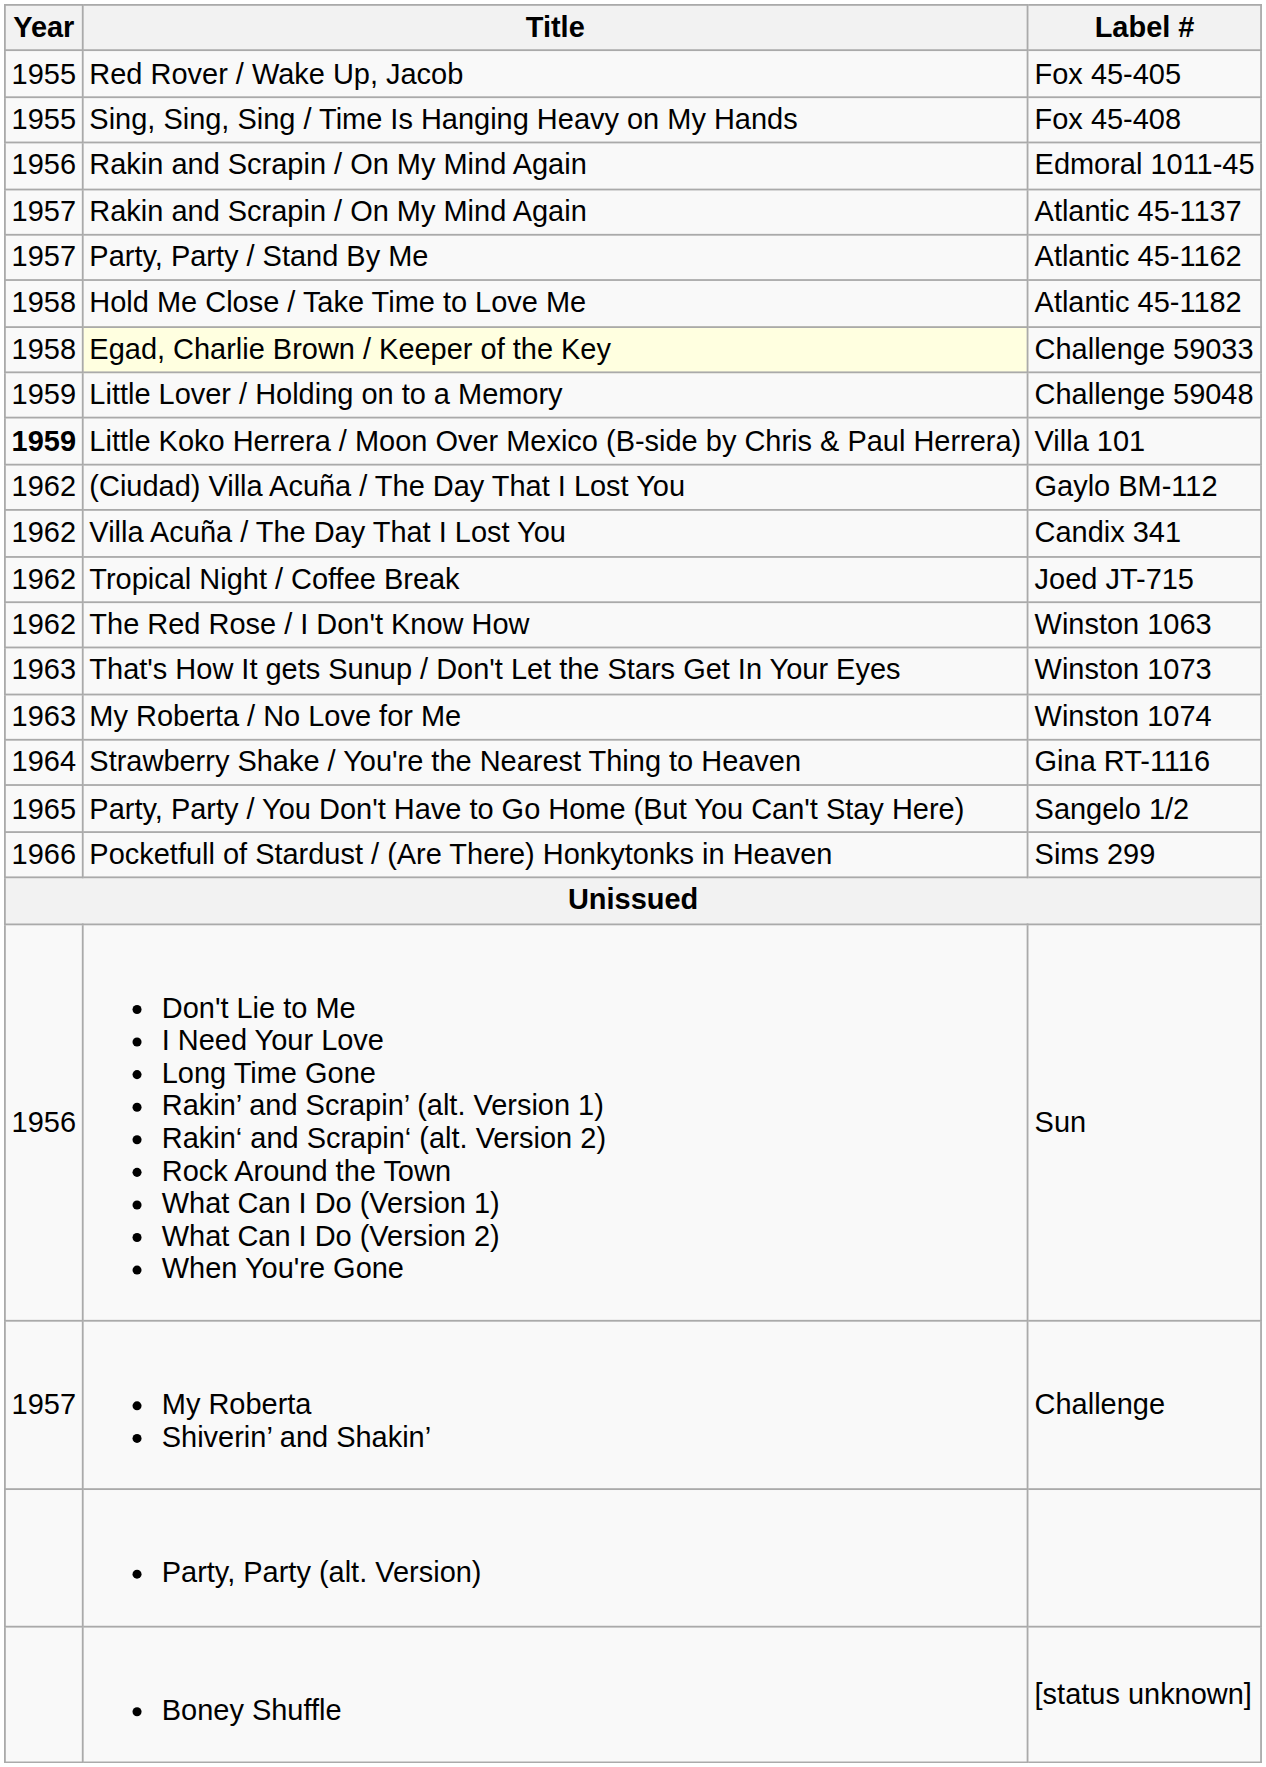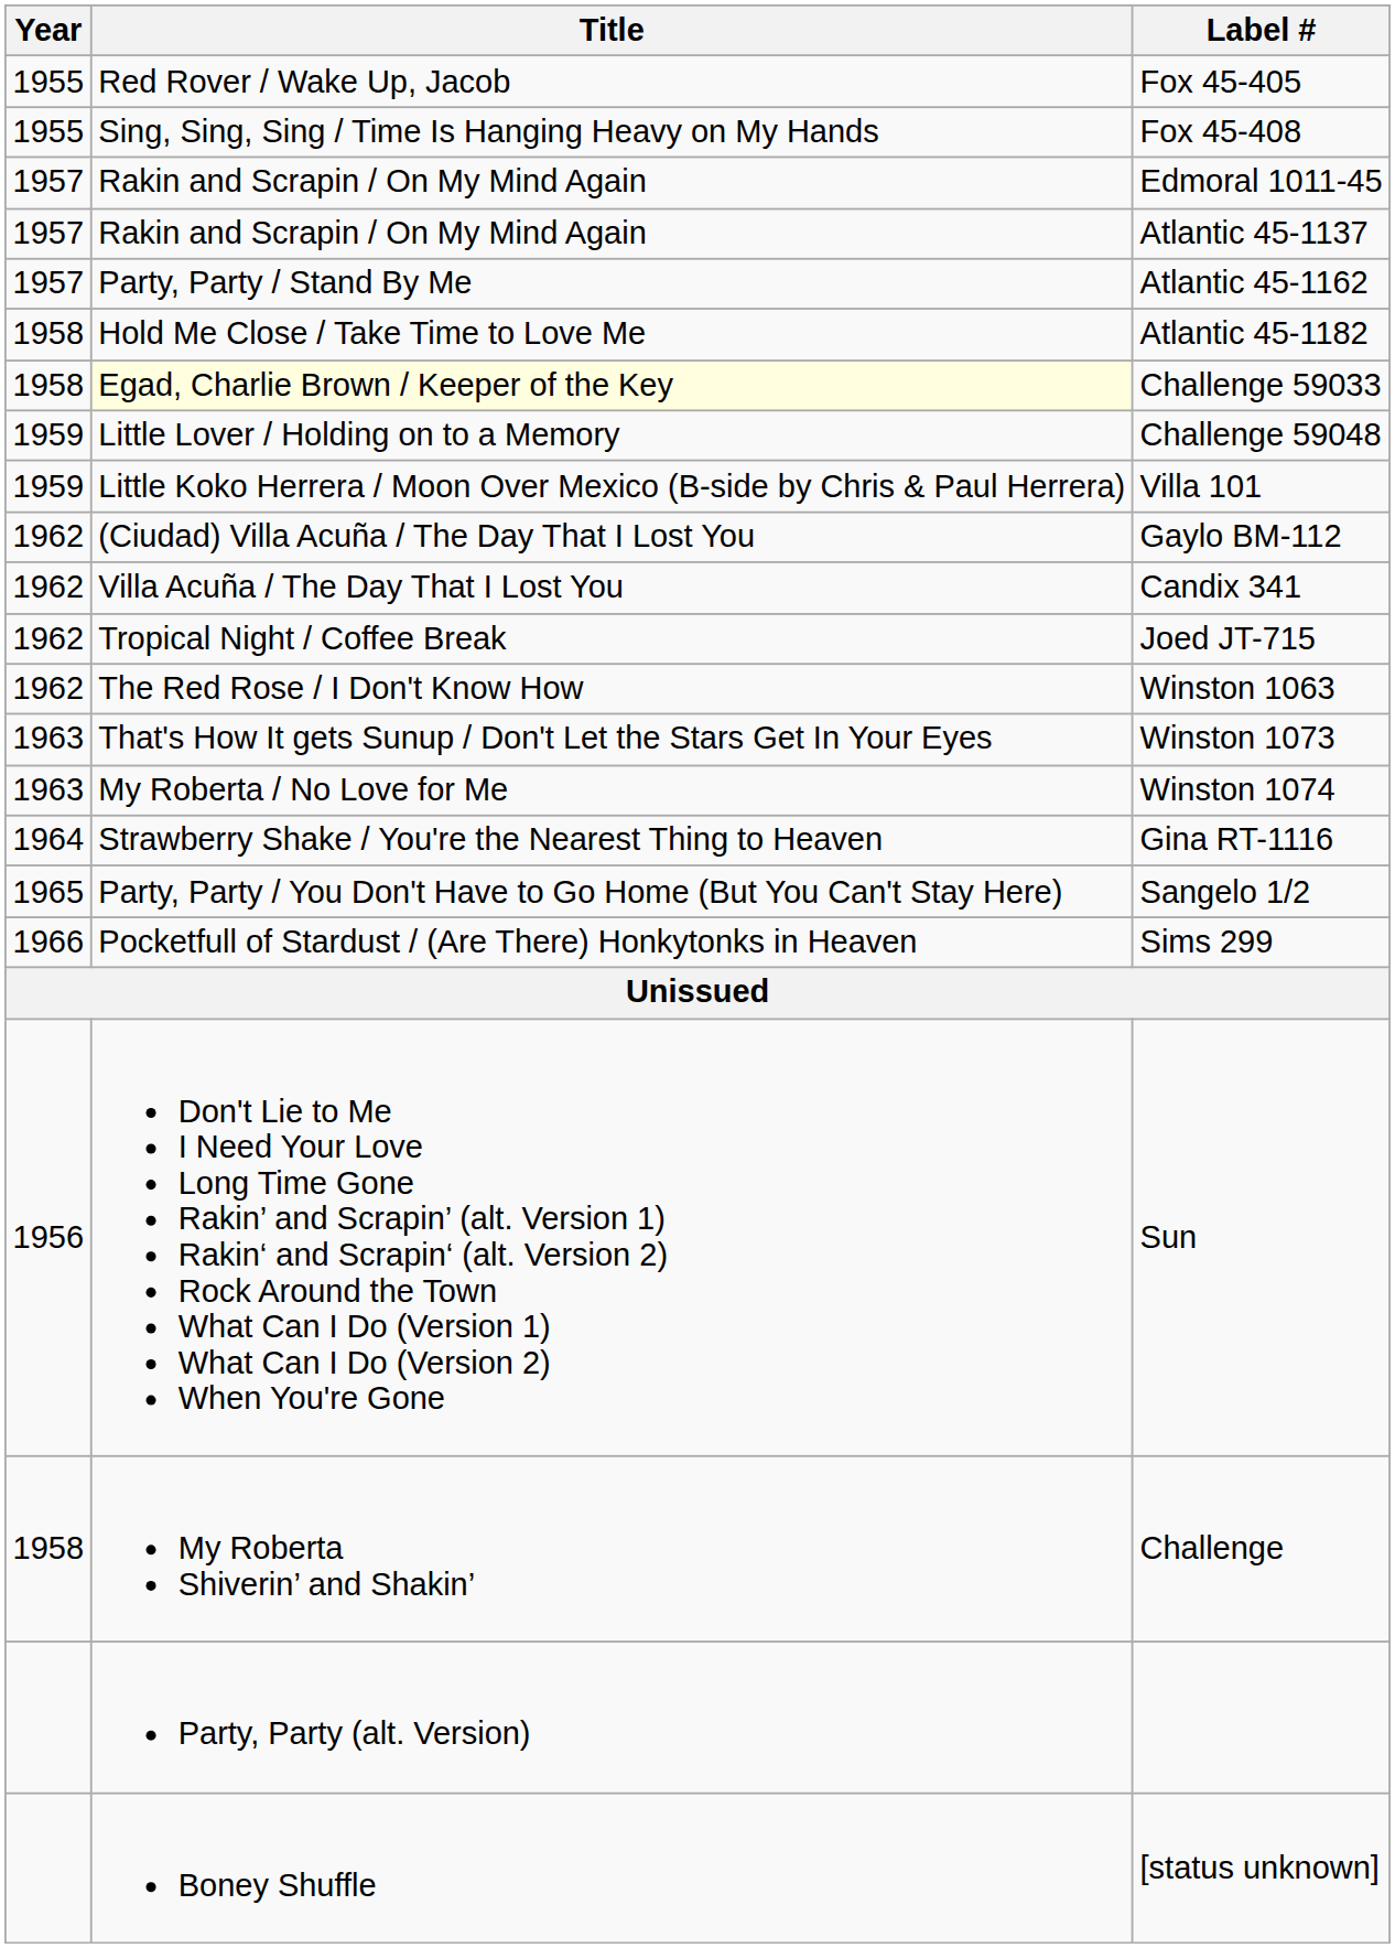 <table class="wikitable">
 <tr>
 <th>Year</th>
 <th>Title</th>
 <th>Label #</th>
 </tr>
 <tr>
 <td>1955</td>
 <td>Red Rover / Wake Up, Jacob</td>
 <td>Fox 45-405</td>
 </tr>
 <tr>
 <td>1955</td>
 <td>Sing, Sing, Sing / Time Is Hanging Heavy on My Hands</td>
 <td>Fox 45-408</td>
 </tr>
 <tr>
-<td>1956</td>
+<td>1957</td>
 <td>Rakin and Scrapin / On My Mind Again</td>
 <td>Edmoral 1011-45</td>
 </tr>
 <tr>
 <td>1957</td>
 <td>Rakin and Scrapin / On My Mind Again</td>
 <td>Atlantic 45-1137</td>
 </tr>
 <tr>
 <td>1957</td>
 <td>Party, Party / Stand By Me</td>
 <td>Atlantic 45-1162</td>
 </tr>
 <tr>
 <td>1958</td>
 <td>Hold Me Close / Take Time to Love Me</td>
 <td>Atlantic 45-1182</td>
 </tr>
 <tr>
 <td>1958</td>
 <td style="background: lightyellow;">Egad, Charlie Brown / Keeper of the Key</td>
 <td>Challenge 59033</td>
 </tr>
 <tr>
 <td>1959</td>
 <td>Little Lover / Holding on to a Memory</td>
 <td>Challenge 59048</td>
 </tr>
 <tr>
-<td><strong>1959</strong></td>
+<td>1959</td>
 <td>Little Koko Herrera / Moon Over Mexico (B-side by Chris & Paul Herrera)</td>
 <td>Villa 101</td>
 </tr>
 <tr>
 <td>1962</td>
 <td>(Ciudad) Villa Acuña / The Day That I Lost You</td>
 <td>Gaylo BM-112</td>
 </tr>
 <tr>
 <td>1962</td>
 <td>Villa Acuña / The Day That I Lost You</td>
 <td>Candix 341</td>
 </tr>
 <tr>
 <td>1962</td>
 <td>Tropical Night / Coffee Break</td>
 <td>Joed JT-715</td>
 </tr>
 <tr>
 <td>1962</td>
 <td>The Red Rose / I Don't Know How</td>
 <td>Winston 1063</td>
 </tr>
 <tr>
 <td>1963</td>
 <td>That's How It gets Sunup / Don't Let the Stars Get In Your Eyes</td>
 <td>Winston 1073</td>
 </tr>
 <tr>
 <td>1963</td>
 <td>My Roberta / No Love for Me</td>
 <td>Winston 1074</td>
 </tr>
 <tr>
 <td>1964</td>
 <td>Strawberry Shake / You're the Nearest Thing to Heaven</td>
 <td>Gina RT-1116</td>
 </tr>
 <tr>
 <td>1965</td>
 <td>Party, Party / You Don't Have to Go Home (But You Can't Stay Here)</td>
 <td>Sangelo 1/2</td>
 </tr>
 <tr>
 <td>1966</td>
 <td>Pocketfull of Stardust / (Are There) Honkytonks in Heaven</td>
 <td>Sims 299</td>
 </tr>
 <tr>
 <th bgcolor="#dddddd" colspan="6" align="center"><strong>Unissued</strong></th>
 </tr>
 <tr>
 <td>1956</td>
 <td><br><ul><li>Don't Lie to Me</li><li>I Need Your Love</li><li>Long Time Gone</li><li>Rakin’ and Scrapin’ (alt. Version 1)</li><li>Rakin‘ and Scrapin‘ (alt. Version 2)</li><li>Rock Around the Town</li><li>What Can I Do (Version 1)</li><li>What Can I Do (Version 2)</li><li>When You're Gone</li></ul></td>
 <td>Sun</td>
 </tr>
 <tr>
-<td>1957</td>
+<td>1958</td>
 <td><br><ul><li>My Roberta</li><li>Shiverin’ and Shakin’</li></ul></td>
 <td>Challenge</td>
 </tr>
 <tr>
 <td></td>
 <td><br><ul><li>Party, Party (alt. Version)</li></ul></td>
 <td></td>
 </tr>
 <tr>
 <td></td>
 <td><br><ul><li>Boney Shuffle</li></ul></td>
 <td>[status unknown]</td>
 </tr>
 </table>
